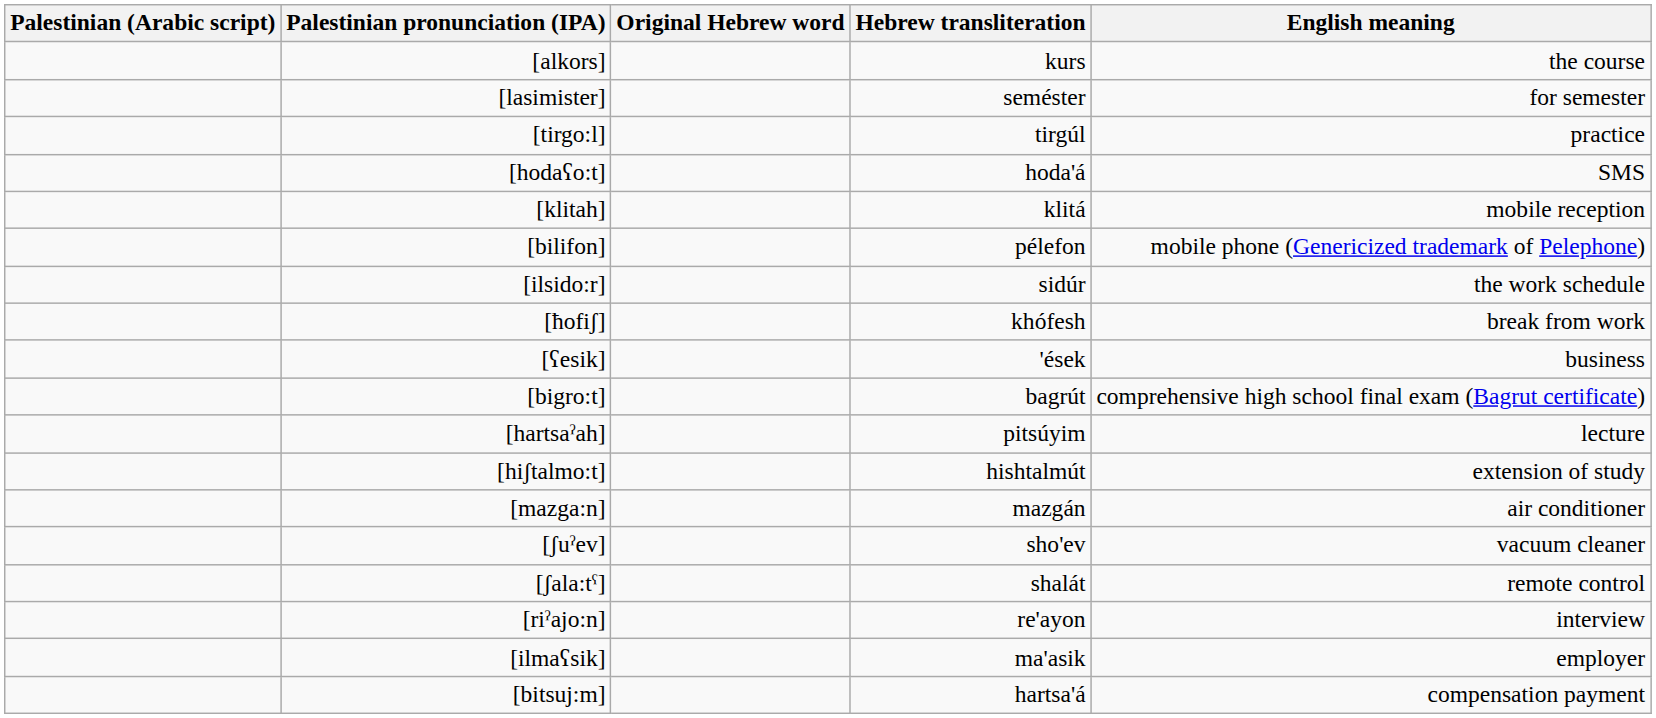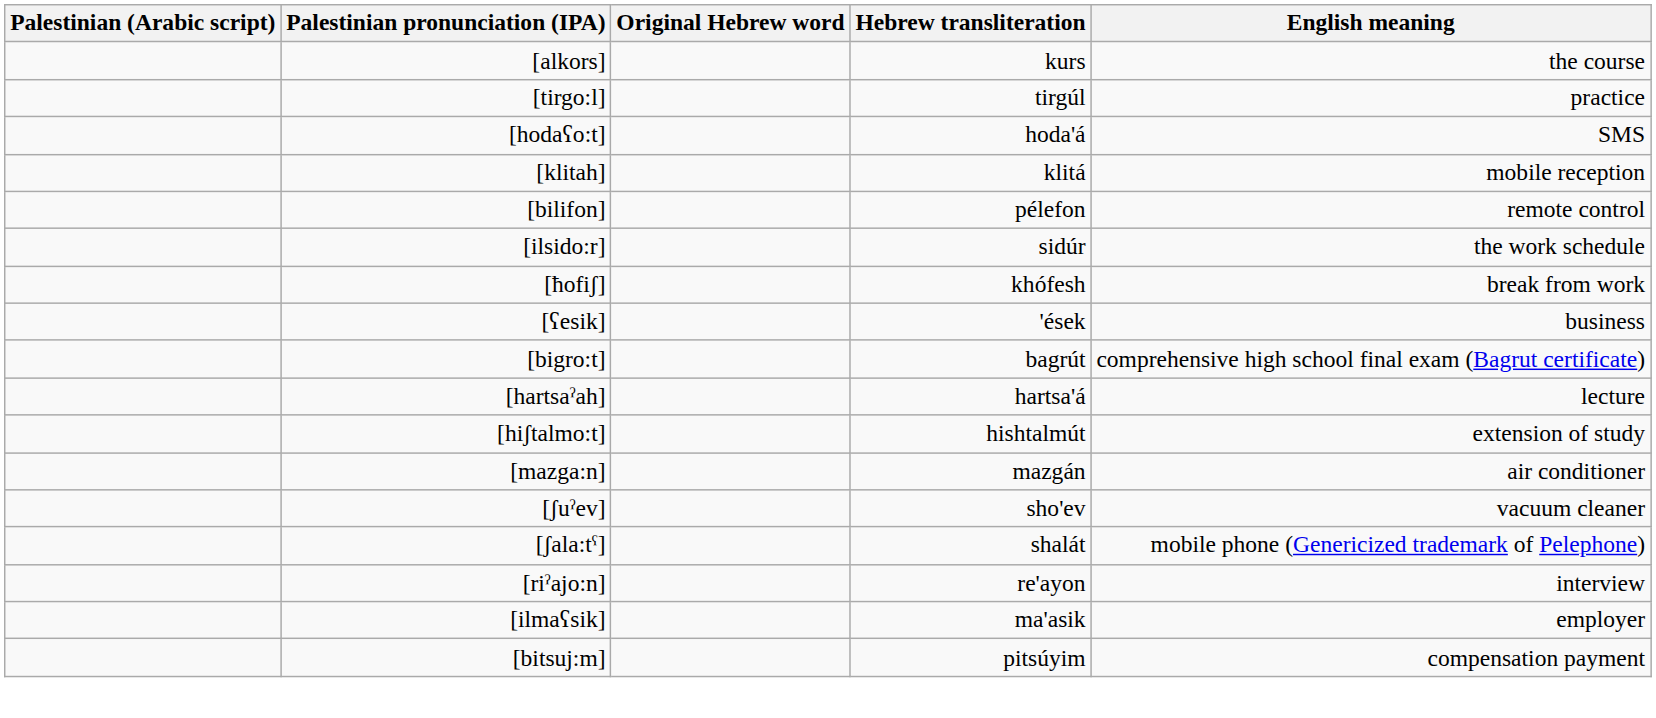 <table class="wikitable" style="text-align:right;">
 <tr>
 <th>Palestinian (Arabic script)</th>
 <th>Palestinian pronunciation (IPA)</th>
 <th>Original Hebrew word</th>
 <th>Hebrew transliteration</th>
 <th>English meaning</th>
 </tr>
 <tr>
 <td></td>
 <td>[alkors]</td>
 <td></td>
 <td>kurs</td>
 <td>the course</td>
-</tr>
-<tr>
-<td></td>
-<td>[lasimister]</td>
-<td></td>
-<td>seméster</td>
-<td>for semester</td>
 </tr>
 <tr>
 <td></td>
 <td>[tirgo:l]</td>
 <td></td>
 <td>tirgúl</td>
 <td>practice</td>
 </tr>
 <tr>
 <td></td>
 <td>[hodaʕo:t]</td>
 <td></td>
 <td>hoda'á</td>
 <td>SMS</td>
 </tr>
 <tr>
 <td></td>
 <td>[klitah]</td>
 <td></td>
 <td>klitá</td>
 <td>mobile reception</td>
 </tr>
 <tr>
 <td></td>
 <td>[bilifon]</td>
 <td></td>
 <td>pélefon</td>
-<td>mobile phone (<a href='#'>Genericized trademark</a> of <a href='#'>Pelephone</a>)</td>
+<td>remote control</td>
 </tr>
 <tr>
 <td></td>
 <td>[ilsido:r]</td>
 <td></td>
 <td>sidúr</td>
 <td>the work schedule</td>
 </tr>
 <tr>
 <td></td>
 <td>[ћofiʃ]</td>
 <td></td>
 <td>khófesh</td>
 <td>break from work</td>
 </tr>
 <tr>
 <td></td>
 <td>[ʕesik]</td>
 <td></td>
 <td>'ések</td>
 <td>business</td>
 </tr>
 <tr>
 <td></td>
 <td>[bigro:t]</td>
 <td></td>
 <td>bagrút</td>
 <td>comprehensive high school final exam (<a href='#'>Bagrut certificate</a>)</td>
 </tr>
 <tr>
 <td></td>
 <td>[hartsaˀah]</td>
 <td></td>
-<td>pitsúyim</td>
+<td>hartsa'á</td>
 <td>lecture</td>
 </tr>
 <tr>
 <td></td>
 <td>[hiʃtalmo:t]</td>
 <td></td>
 <td>hishtalmút</td>
 <td>extension of study</td>
 </tr>
 <tr>
 <td></td>
 <td>[mazga:n]</td>
 <td></td>
 <td>mazgán</td>
 <td>air conditioner</td>
 </tr>
 <tr>
 <td></td>
 <td>[ʃuˀev]</td>
 <td></td>
 <td>sho'ev</td>
 <td>vacuum cleaner</td>
 </tr>
 <tr>
 <td></td>
 <td>[ʃala:tˁ]</td>
 <td></td>
 <td>shalát</td>
-<td>remote control</td>
+<td>mobile phone (<a href='#'>Genericized trademark</a> of <a href='#'>Pelephone</a>)</td>
 </tr>
 <tr>
 <td></td>
 <td>[riˀajo:n]</td>
 <td></td>
 <td>re'ayon</td>
 <td>interview</td>
 </tr>
 <tr>
 <td></td>
 <td>[ilmaʕsik]</td>
 <td></td>
 <td>ma'asik</td>
 <td>employer</td>
 </tr>
 <tr>
 <td></td>
 <td>[bitsuj:m]</td>
 <td></td>
-<td>hartsa'á</td>
+<td>pitsúyim</td>
 <td>compensation payment</td>
 </tr>
 </table>
